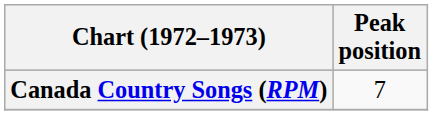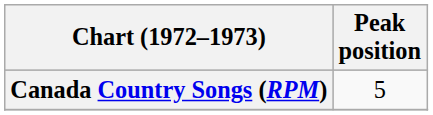 <table class="wikitable sortable plainrowheaders">
 <tr>
 <th scope="col">Chart (1972–1973)</th>
 <th scope="col">Peak<br>position</th>
 </tr>
 <tr>
 <th scope="row">Canada <a href='#'>Country Songs</a> (<em><a href='#'>RPM</a></em>)</th>
-<td align="center">7</td>
+<td align="center">5</td>
 </tr>
 <tr>
 </tr>
 <tr>
 </tr>
 </table>
